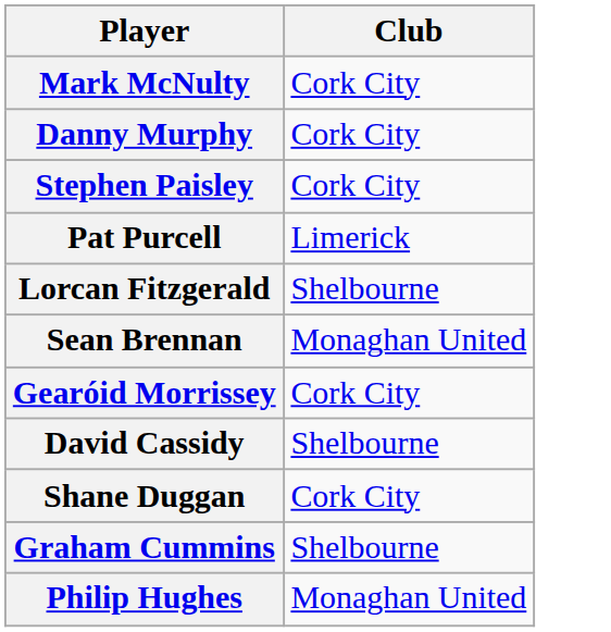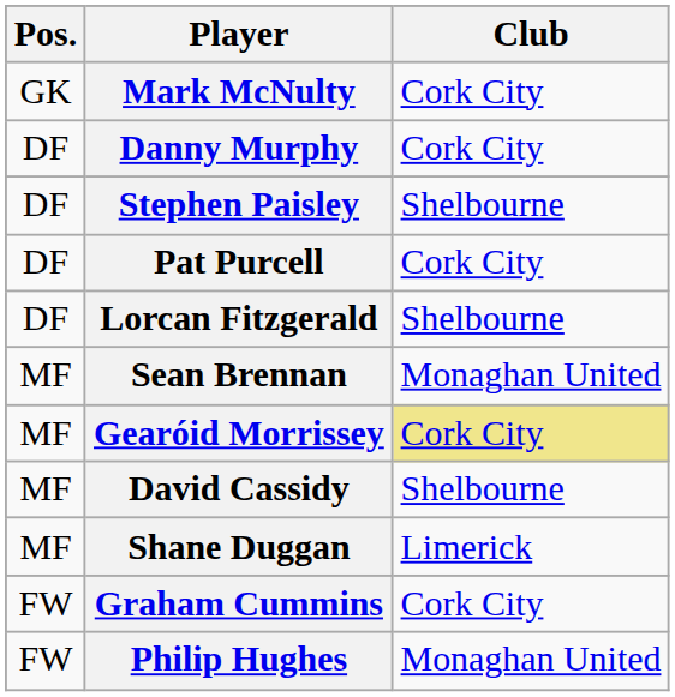 <table class="wikitable plainrowheaders" style="text-align: left">
 <tr>
+<th scope=col>Pos.</th>
 <th scope=col>Player</th>
 <th scope=col>Club</th>
 </tr>
 <tr>
+<td style=text-align:center>GK</td>
 <th scope=row><a href='#'>Mark McNulty</a> </th>
 <td><a href='#'>Cork City</a></td>
 </tr>
 <tr>
+<td style=text-align:center>DF</td>
 <th scope=row><a href='#'>Danny Murphy</a> </th>
 <td><a href='#'>Cork City</a></td>
 </tr>
 <tr>
+<td style=text-align:center>DF</td>
 <th scope=row><a href='#'>Stephen Paisley</a> </th>
+<td><a href='#'>Shelbourne</a></td>
+</tr>
+<tr>
+<td style=text-align:center>DF</td>
+<th scope=row>Pat Purcell </th>
 <td><a href='#'>Cork City</a></td>
 </tr>
 <tr>
-<th scope=row>Pat Purcell </th>
-<td><a href='#'>Limerick</a></td>
-</tr>
-<tr>
+<td style=text-align:center>DF</td>
 <th scope=row>Lorcan Fitzgerald </th>
 <td><a href='#'>Shelbourne</a></td>
 </tr>
 <tr>
+<td style=text-align:center>MF</td>
 <th scope=row>Sean Brennan </th>
 <td><a href='#'>Monaghan United</a></td>
 </tr>
 <tr>
+<td style=text-align:center>MF</td>
 <th scope=row><a href='#'>Gearóid Morrissey</a> </th>
-<td><a href='#'>Cork City</a></td>
+<td style="background: khaki;"><a href='#'>Cork City</a></td>
 </tr>
 <tr>
+<td style=text-align:center>MF</td>
 <th scope=row>David Cassidy </th>
 <td><a href='#'>Shelbourne</a></td>
 </tr>
 <tr>
+<td style=text-align:center>MF</td>
 <th scope=row>Shane Duggan </th>
+<td><a href='#'>Limerick</a></td>
+</tr>
+<tr>
+<td style=text-align:center>FW</td>
+<th scope=row><a href='#'>Graham Cummins</a> </th>
 <td><a href='#'>Cork City</a></td>
 </tr>
 <tr>
-<th scope=row><a href='#'>Graham Cummins</a> </th>
-<td><a href='#'>Shelbourne</a></td>
-</tr>
-<tr>
+<td style=text-align:center>FW</td>
 <th scope=row><a href='#'>Philip Hughes</a> </th>
 <td><a href='#'>Monaghan United</a></td>
 </tr>
 </table>
